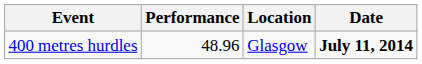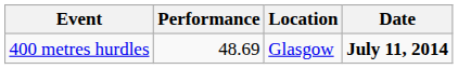 <table class="wikitable" |>
 <tr>
 <th>Event</th>
 <th>Performance</th>
 <th>Location</th>
 <th>Date</th>
 </tr>
 <tr>
 <td><a href='#'>400 metres hurdles</a></td>
-<td align=right>48.96</td>
+<td align=right>48.69</td>
 <td><a href='#'>Glasgow</a></td>
 <td><strong>July 11, 2014</strong></td>
 </tr>
 </table>
